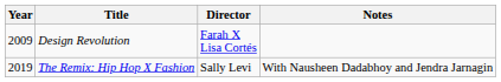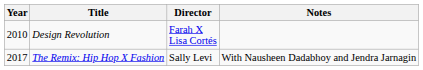 <table class="wikitable">
 <tr>
 <th>Year</th>
 <th>Title</th>
 <th>Director</th>
 <th>Notes</th>
 </tr>
 <tr>
-<td>2009</td>
+<td>2010</td>
 <td><em>Design Revolution</em></td>
 <td><a href='#'>Farah X</a><br><a href='#'>Lisa Cortés</a></td>
 <td></td>
 </tr>
 <tr>
-<td>2019</td>
+<td>2017</td>
 <td><em><a href='#'>The Remix: Hip Hop X Fashion</a></em></td>
 <td>Sally Levi</td>
 <td>With Nausheen Dadabhoy and Jendra Jarnagin</td>
 </tr>
 </table>
